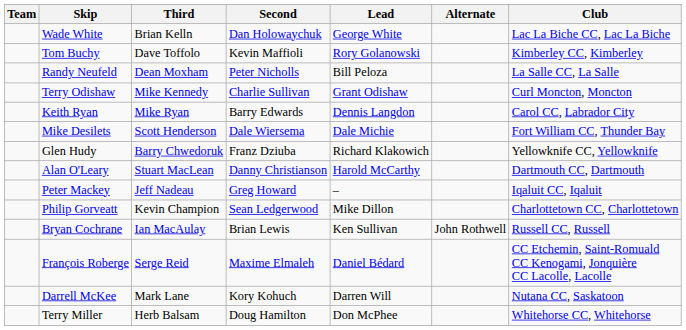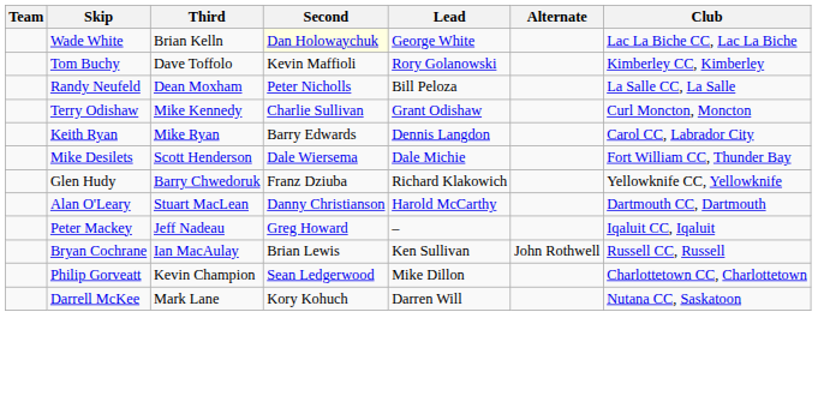 <table class="wikitable">
 <tr>
 <th scope="col">Team</th>
 <th scope="col">Skip</th>
 <th scope="col">Third</th>
 <th scope="col">Second</th>
 <th scope="col">Lead</th>
 <th scope="col">Alternate</th>
 <th scope="col">Club</th>
 </tr>
 <tr>
 <td></td>
 <td><a href='#'>Wade White</a></td>
 <td>Brian Kelln</td>
-<td><a href='#'>Dan Holowaychuk</a></td>
+<td style="background: lightyellow;"><a href='#'>Dan Holowaychuk</a></td>
 <td><a href='#'>George White</a></td>
 <td></td>
 <td><a href='#'>Lac La Biche CC</a>, <a href='#'>Lac La Biche</a></td>
 </tr>
 <tr>
 <td></td>
 <td><a href='#'>Tom Buchy</a></td>
 <td>Dave Toffolo</td>
 <td>Kevin Maffioli</td>
 <td><a href='#'>Rory Golanowski</a></td>
 <td></td>
 <td><a href='#'>Kimberley CC</a>, <a href='#'>Kimberley</a></td>
 </tr>
 <tr>
 <td></td>
 <td><a href='#'>Randy Neufeld</a></td>
 <td><a href='#'>Dean Moxham</a></td>
 <td><a href='#'>Peter Nicholls</a></td>
 <td>Bill Peloza</td>
 <td></td>
 <td><a href='#'>La Salle CC</a>, <a href='#'>La Salle</a></td>
 </tr>
 <tr>
 <td></td>
 <td><a href='#'>Terry Odishaw</a></td>
 <td><a href='#'>Mike Kennedy</a></td>
 <td><a href='#'>Charlie Sullivan</a></td>
 <td><a href='#'>Grant Odishaw</a></td>
 <td></td>
 <td><a href='#'>Curl Moncton</a>, <a href='#'>Moncton</a></td>
 </tr>
 <tr>
 <td></td>
 <td><a href='#'>Keith Ryan</a></td>
 <td><a href='#'>Mike Ryan</a></td>
 <td>Barry Edwards</td>
 <td><a href='#'>Dennis Langdon</a></td>
 <td></td>
 <td><a href='#'>Carol CC</a>, <a href='#'>Labrador City</a></td>
 </tr>
 <tr>
 <td></td>
 <td><a href='#'>Mike Desilets</a></td>
 <td><a href='#'>Scott Henderson</a></td>
 <td><a href='#'>Dale Wiersema</a></td>
 <td><a href='#'>Dale Michie</a></td>
 <td></td>
 <td><a href='#'>Fort William CC</a>, <a href='#'>Thunder Bay</a></td>
 </tr>
 <tr>
 <td></td>
 <td>Glen Hudy</td>
 <td><a href='#'>Barry Chwedoruk</a></td>
 <td>Franz Dziuba</td>
 <td>Richard Klakowich</td>
 <td></td>
 <td>Yellowknife CC, <a href='#'>Yellowknife</a></td>
 </tr>
 <tr>
 <td></td>
 <td><a href='#'>Alan O'Leary</a></td>
 <td><a href='#'>Stuart MacLean</a></td>
 <td><a href='#'>Danny Christianson</a></td>
 <td><a href='#'>Harold McCarthy</a></td>
 <td></td>
 <td><a href='#'>Dartmouth CC</a>, <a href='#'>Dartmouth</a></td>
 </tr>
 <tr>
 <td></td>
 <td><a href='#'>Peter Mackey</a></td>
 <td><a href='#'>Jeff Nadeau</a></td>
 <td><a href='#'>Greg Howard</a></td>
 <td>–</td>
 <td></td>
 <td><a href='#'>Iqaluit CC</a>, <a href='#'>Iqaluit</a></td>
 </tr>
 <tr>
 <td></td>
-<td><a href='#'>Philip Gorveatt</a></td>
-<td>Kevin Champion</td>
-<td><a href='#'>Sean Ledgerwood</a></td>
-<td>Mike Dillon</td>
-<td></td>
-<td><a href='#'>Charlottetown CC</a>, <a href='#'>Charlottetown</a></td>
-</tr>
-<tr>
-<td></td>
 <td><a href='#'>Bryan Cochrane</a></td>
 <td><a href='#'>Ian MacAulay</a></td>
 <td>Brian Lewis</td>
 <td>Ken Sullivan</td>
 <td>John Rothwell</td>
 <td><a href='#'>Russell CC</a>, <a href='#'>Russell</a></td>
 </tr>
 <tr>
 <td></td>
-<td><a href='#'>François Roberge</a></td>
-<td><a href='#'>Serge Reid</a></td>
-<td><a href='#'>Maxime Elmaleh</a></td>
-<td><a href='#'>Daniel Bédard</a></td>
+<td><a href='#'>Philip Gorveatt</a></td>
+<td>Kevin Champion</td>
+<td><a href='#'>Sean Ledgerwood</a></td>
+<td>Mike Dillon</td>
 <td></td>
-<td><a href='#'>CC Etchemin</a>, <a href='#'>Saint-Romuald</a> <br> <a href='#'>CC Kenogami</a>, <a href='#'>Jonquière</a> <br> <a href='#'>CC Lacolle</a>, <a href='#'>Lacolle</a></td>
+<td><a href='#'>Charlottetown CC</a>, <a href='#'>Charlottetown</a></td>
 </tr>
 <tr>
 <td></td>
 <td><a href='#'>Darrell McKee</a></td>
 <td>Mark Lane</td>
 <td>Kory Kohuch</td>
 <td>Darren Will</td>
 <td></td>
 <td><a href='#'>Nutana CC</a>, <a href='#'>Saskatoon</a></td>
 </tr>
-<tr>
-<td></td>
-<td>Terry Miller</td>
-<td>Herb Balsam</td>
-<td>Doug Hamilton</td>
-<td>Don McPhee</td>
-<td></td>
-<td><a href='#'>Whitehorse CC</a>, <a href='#'>Whitehorse</a></td>
-</tr>
 </table>
